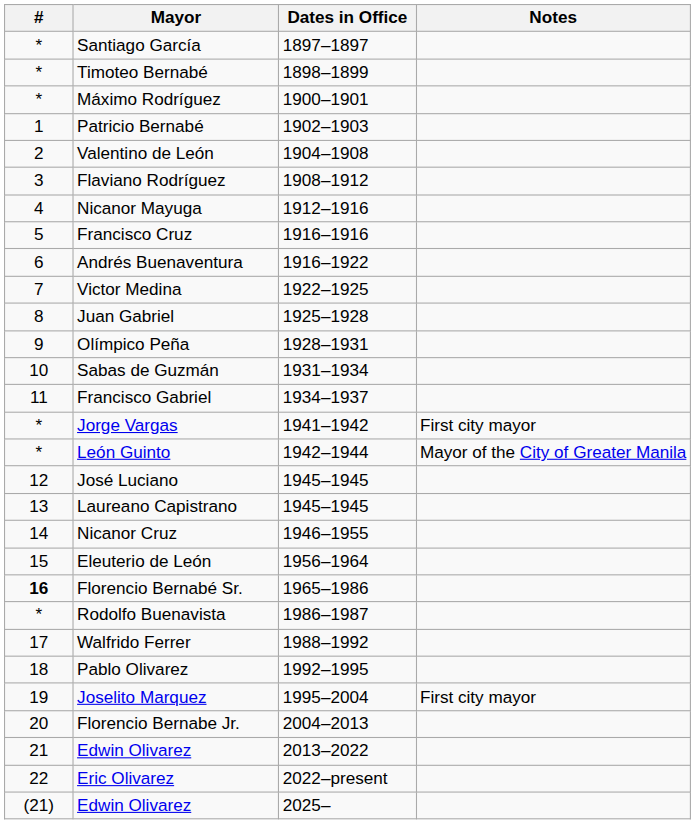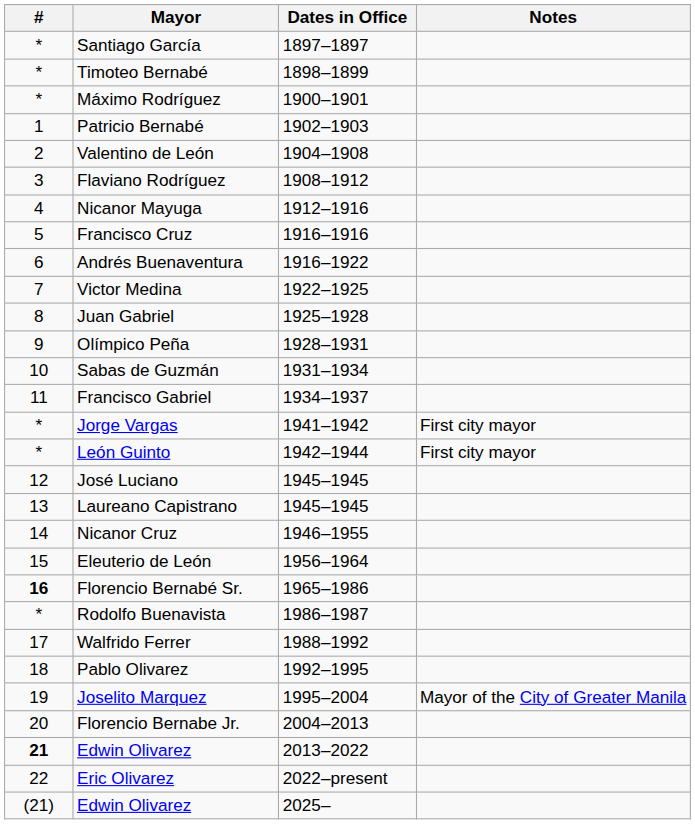 <table class="wikitable">
 <tr align=center valign=top>
 <th>#</th>
 <th width = "30%">Mayor</th>
 <th width = "20%">Dates in Office</th>
 <th width = "40%">Notes</th>
 </tr>
 <tr>
 <td align=center>*</td>
 <td>Santiago García</td>
 <td>1897–1897</td>
 <td></td>
 </tr>
 <tr>
 <td align=center>*</td>
 <td>Timoteo Bernabé</td>
 <td>1898–1899</td>
 <td></td>
 </tr>
 <tr>
 <td align=center>*</td>
 <td>Máximo Rodríguez</td>
 <td>1900–1901</td>
 <td></td>
 </tr>
 <tr>
 <td align=center>1</td>
 <td>Patricio Bernabé</td>
 <td>1902–1903</td>
 <td></td>
 </tr>
 <tr>
 <td align=center>2</td>
 <td>Valentino de León</td>
 <td>1904–1908</td>
 <td></td>
 </tr>
 <tr>
 <td align=center>3</td>
 <td>Flaviano Rodríguez</td>
 <td>1908–1912</td>
 <td></td>
 </tr>
 <tr>
 <td align=center>4</td>
 <td>Nicanor Mayuga</td>
 <td>1912–1916</td>
 <td></td>
 </tr>
 <tr>
 <td align=center>5</td>
 <td>Francisco Cruz</td>
 <td>1916–1916</td>
 <td></td>
 </tr>
 <tr>
 <td align=center>6</td>
 <td>Andrés Buenaventura</td>
 <td>1916–1922</td>
 <td></td>
 </tr>
 <tr>
 <td align=center>7</td>
 <td>Victor Medina</td>
 <td>1922–1925</td>
 <td></td>
 </tr>
 <tr>
 <td align=center>8</td>
 <td>Juan Gabriel</td>
 <td>1925–1928</td>
 <td></td>
 </tr>
 <tr>
 <td align=center>9</td>
 <td>Olímpico Peña</td>
 <td>1928–1931</td>
 <td></td>
 </tr>
 <tr>
 <td align=center>10</td>
 <td>Sabas de Guzmán</td>
 <td>1931–1934</td>
 <td></td>
 </tr>
 <tr>
 <td align=center>11</td>
 <td>Francisco Gabriel</td>
 <td>1934–1937</td>
 <td></td>
 </tr>
 <tr>
 <td align=center>*</td>
 <td><a href='#'>Jorge Vargas</a></td>
 <td>1941–1942</td>
 <td>First city mayor</td>
 </tr>
 <tr>
 <td align=center>*</td>
 <td><a href='#'>León Guinto</a></td>
 <td>1942–1944</td>
-<td>Mayor of the <a href='#'>City of Greater Manila</a></td>
+<td>First city mayor</td>
 </tr>
 <tr>
 <td align=center>12</td>
 <td>José Luciano</td>
 <td>1945–1945</td>
 <td></td>
 </tr>
 <tr>
 <td align=center>13</td>
 <td>Laureano Capistrano</td>
 <td>1945–1945</td>
 <td></td>
 </tr>
 <tr>
 <td align=center>14</td>
 <td>Nicanor Cruz</td>
 <td>1946–1955</td>
 <td></td>
 </tr>
 <tr>
 <td align=center>15</td>
 <td>Eleuterio de León</td>
 <td>1956–1964</td>
 <td></td>
 </tr>
 <tr>
 <td align=center><strong>16</strong></td>
 <td>Florencio Bernabé Sr.</td>
 <td>1965–1986</td>
 <td></td>
 </tr>
 <tr>
 <td align=center>*</td>
 <td>Rodolfo Buenavista</td>
 <td>1986–1987</td>
 <td></td>
 </tr>
 <tr>
 <td align=center>17</td>
 <td>Walfrido Ferrer</td>
 <td>1988–1992</td>
 <td></td>
 </tr>
 <tr>
 <td align=center>18</td>
 <td>Pablo Olivarez</td>
 <td>1992–1995</td>
 <td></td>
 </tr>
 <tr>
 <td align=center>19</td>
 <td><a href='#'>Joselito Marquez</a></td>
 <td>1995–2004</td>
-<td>First city mayor</td>
+<td>Mayor of the <a href='#'>City of Greater Manila</a></td>
 </tr>
 <tr>
 <td align=center>20</td>
 <td>Florencio Bernabe Jr.</td>
 <td>2004–2013</td>
 <td></td>
 </tr>
 <tr>
-<td align=center>21</td>
+<td align=center><strong>21</strong></td>
 <td><a href='#'>Edwin Olivarez</a></td>
 <td>2013–2022</td>
 <td></td>
 </tr>
 <tr>
 <td align=center>22</td>
 <td><a href='#'>Eric Olivarez</a></td>
 <td>2022–present</td>
 <td></td>
 </tr>
 <tr>
 <td align=center>(21)</td>
 <td><a href='#'>Edwin Olivarez</a></td>
 <td>2025–</td>
 <td></td>
 </tr>
 </table>
